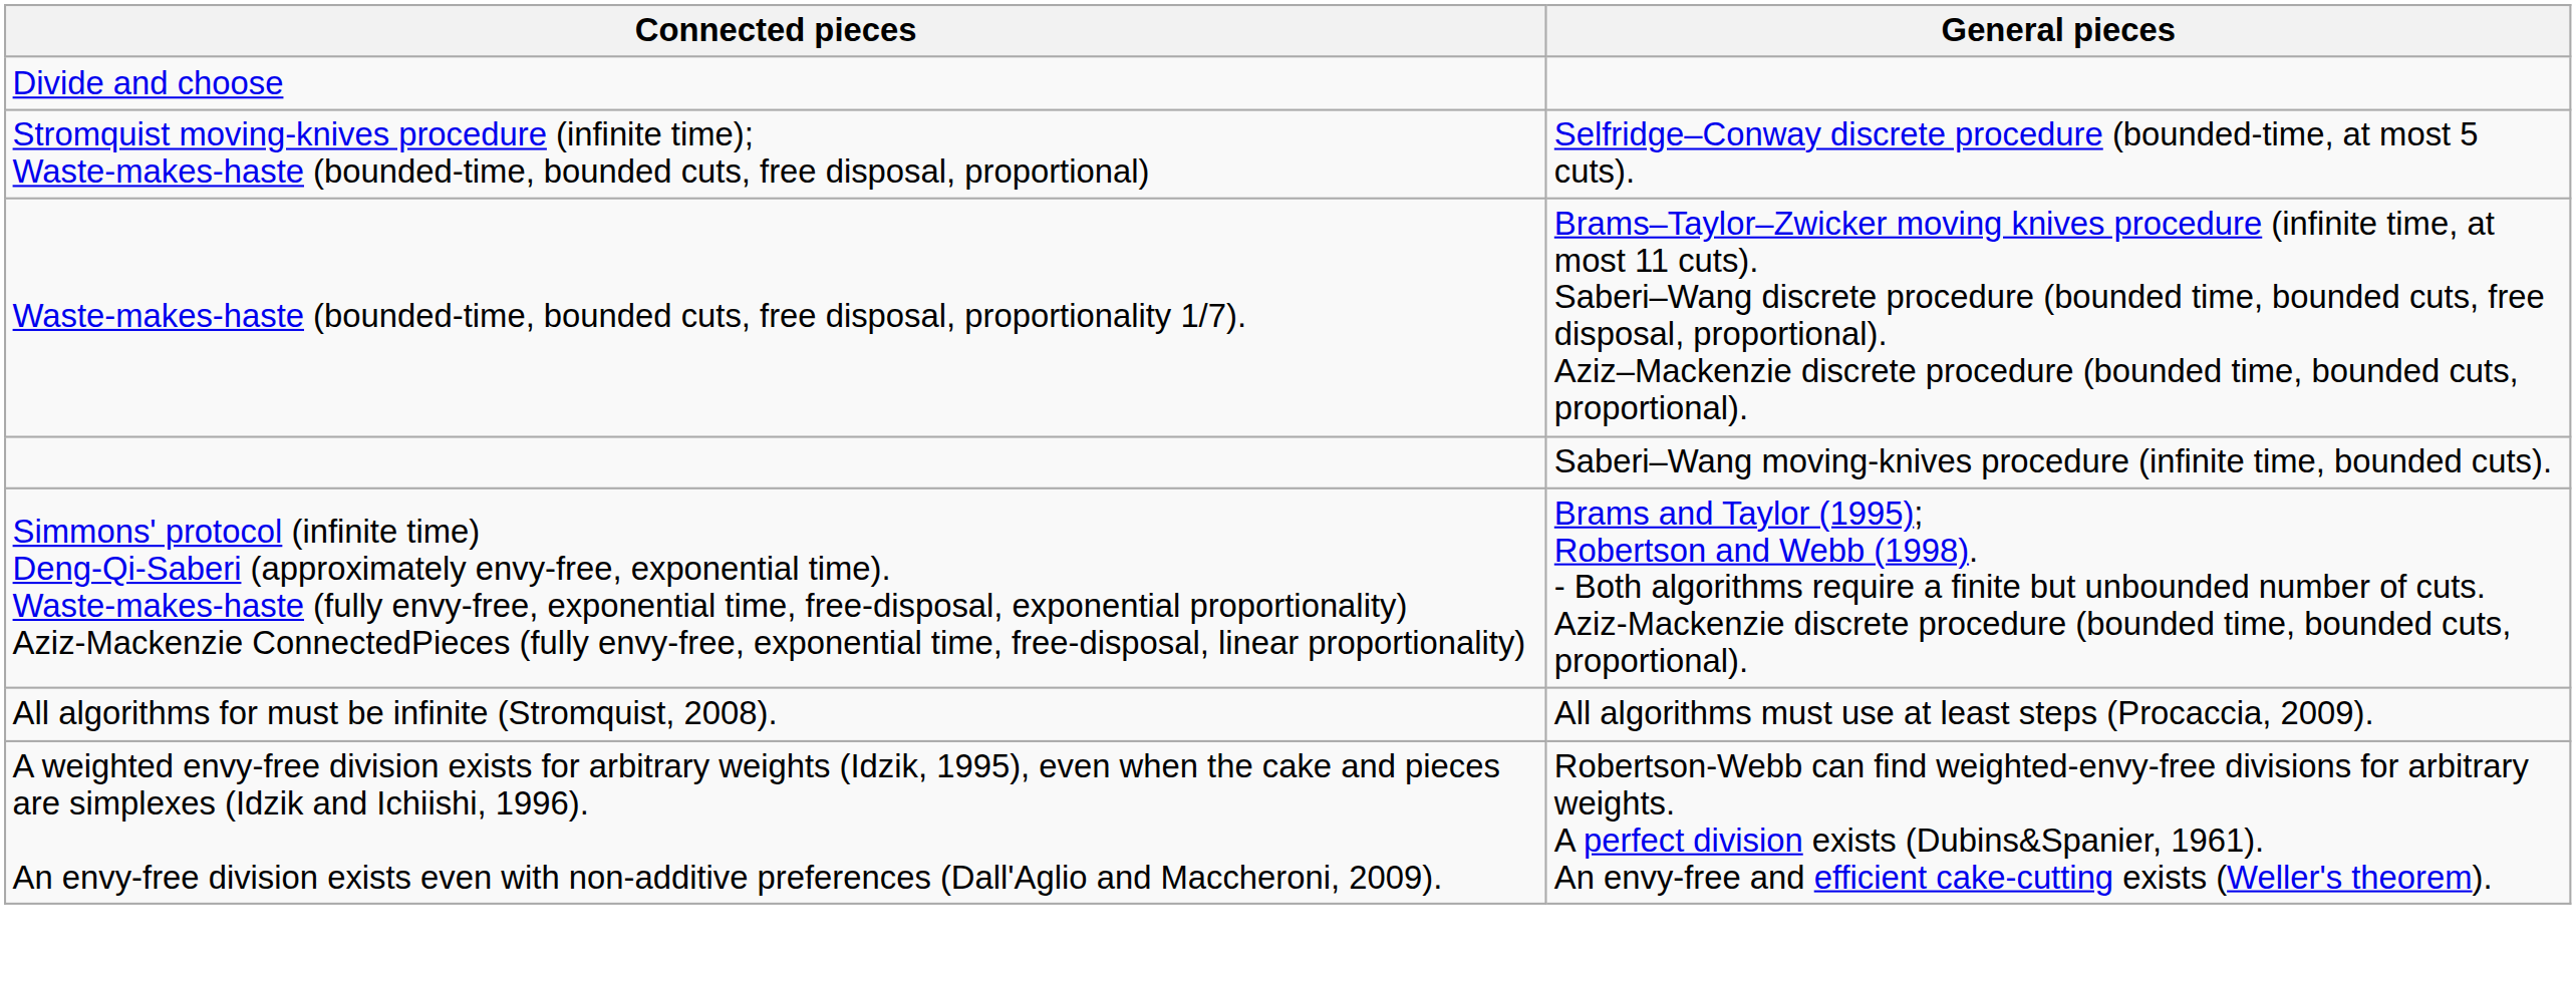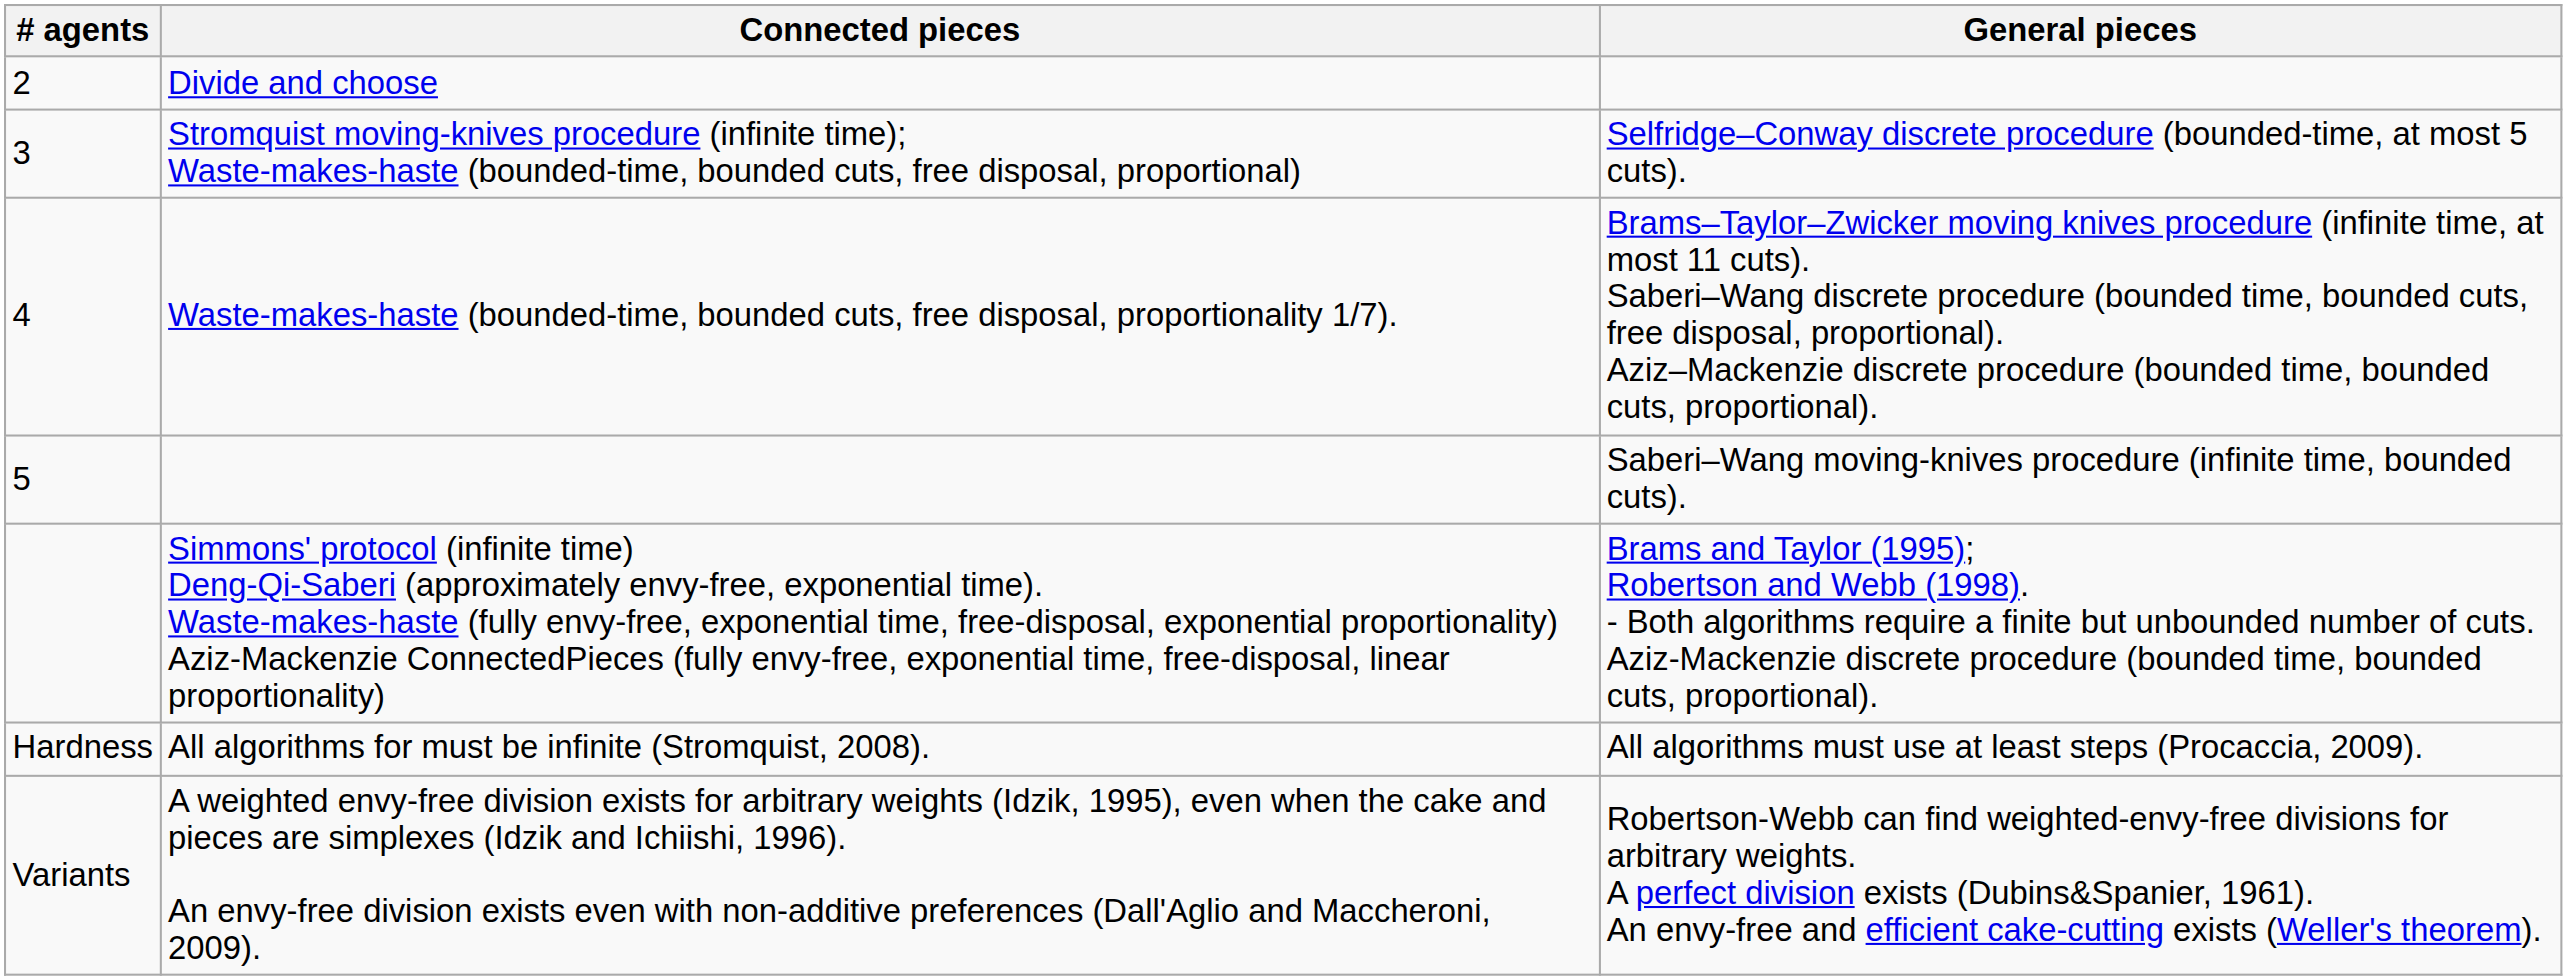 <table class="wikitable">
 <tr>
+<th># agents</th>
 <th>Connected pieces</th>
 <th>General pieces</th>
 </tr>
 <tr>
+<td>2</td>
 <td><a href='#'>Divide and choose</a></td>
 <td></td>
 </tr>
 <tr>
+<td>3</td>
 <td><a href='#'>Stromquist moving-knives procedure</a> (infinite time); <br><a href='#'>Waste-makes-haste</a> (bounded-time, bounded cuts, free disposal, proportional)</td>
 <td><a href='#'>Selfridge–Conway discrete procedure</a> (bounded-time, at most 5 cuts).</td>
 </tr>
 <tr>
+<td>4</td>
 <td><a href='#'>Waste-makes-haste</a> (bounded-time, bounded cuts, free disposal, proportionality 1/7).</td>
 <td><a href='#'>Brams–Taylor–Zwicker moving knives procedure</a> (infinite time, at most 11 cuts). <br>Saberi–Wang discrete procedure (bounded time, bounded cuts, free disposal, proportional). <br>Aziz–Mackenzie discrete procedure (bounded time, bounded cuts, proportional).</td>
 </tr>
 <tr>
+<td>5</td>
 <td></td>
 <td>Saberi–Wang moving-knives procedure (infinite time, bounded cuts).</td>
 </tr>
 <tr>
+<td></td>
 <td><a href='#'>Simmons' protocol</a> (infinite time) <br><a href='#'>Deng-Qi-Saberi</a>  (approximately envy-free, exponential time). <br><a href='#'>Waste-makes-haste</a> (fully envy-free, exponential time, free-disposal, exponential proportionality)<br>Aziz-Mackenzie ConnectedPieces  (fully envy-free, exponential time, free-disposal, linear proportionality)</td>
 <td><a href='#'>Brams and Taylor (1995)</a>;<br><a href='#'>Robertson and Webb (1998)</a>.<br>- Both algorithms require a finite but unbounded number of cuts.<br>Aziz-Mackenzie discrete procedure (bounded time, bounded cuts, proportional).</td>
 </tr>
 <tr>
+<td>Hardness</td>
 <td>All algorithms for  must be infinite (Stromquist, 2008).</td>
 <td>All algorithms must use at least  steps (Procaccia, 2009).</td>
 </tr>
 <tr>
+<td>Variants</td>
 <td>A weighted envy-free division exists for arbitrary weights (Idzik, 1995), even when the cake and pieces are simplexes (Idzik and Ichiishi, 1996).<br><br>An envy-free division exists even with non-additive preferences (Dall'Aglio and Maccheroni, 2009).</td>
 <td>Robertson-Webb can find weighted-envy-free divisions for arbitrary weights.<br>A <a href='#'>perfect division</a> exists (Dubins&Spanier, 1961).<br>An envy-free and <a href='#'>efficient cake-cutting</a> exists (<a href='#'>Weller's theorem</a>).</td>
 </tr>
 </table>
